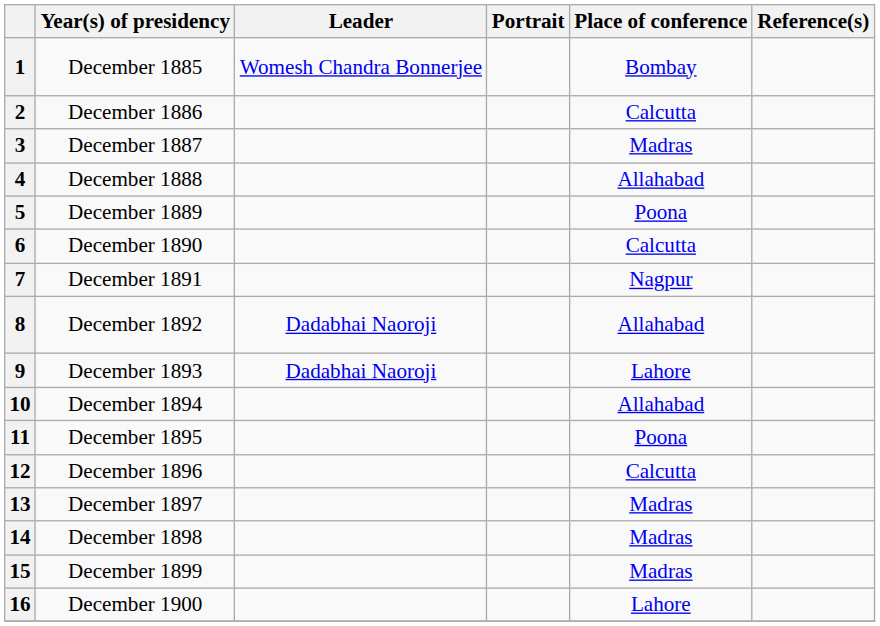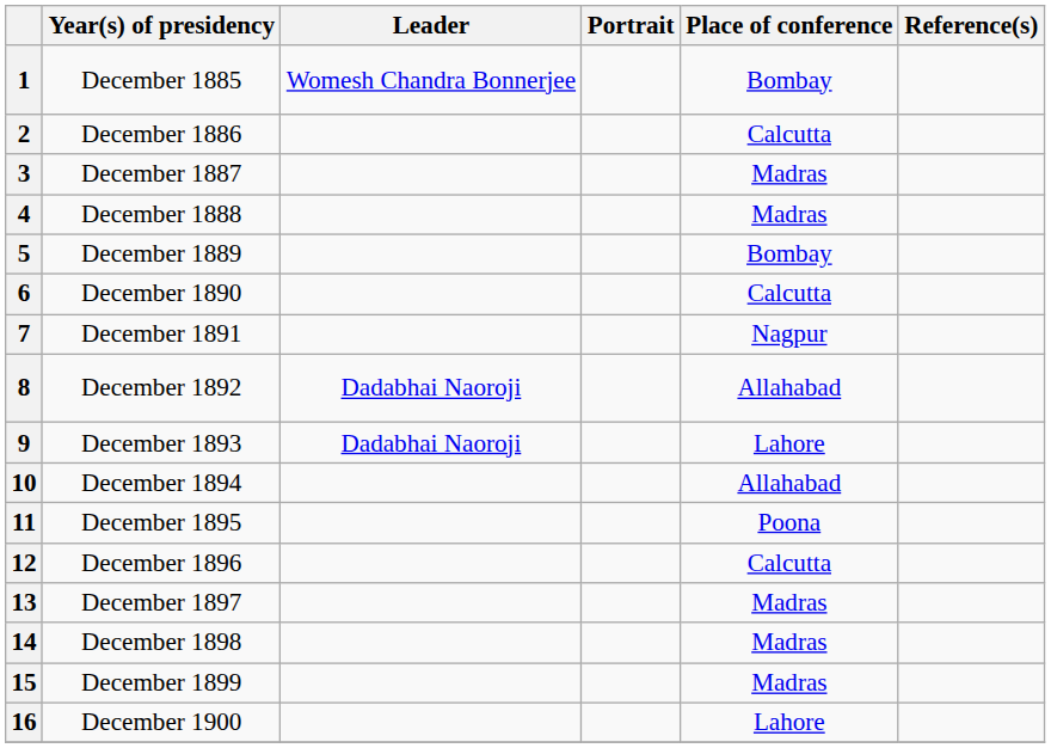 <table class="wikitable sortable" style="text-align:center" width="calc(100%-23em)">
 <tr>
 <th scope="col"></th>
 <th scope="col">Year(s) of presidency</th>
 <th class="sortable">Leader</th>
 <th class="unsortable">Portrait</th>
 <th scope="col">Place of conference</th>
 <th class="unsortable">Reference(s)</th>
 </tr>
 <tr>
 <th scope="row">1</th>
 <td>December 1885</td>
 <td><a href='#'>Womesh Chandra Bonnerjee</a></td>
 <td></td>
 <td><a href='#'>Bombay</a></td>
 <td><br><br></td>
 </tr>
 <tr>
 <th scope="row">2</th>
 <td>December 1886</td>
 <td></td>
 <td></td>
 <td><a href='#'>Calcutta</a></td>
 <td><br></td>
 </tr>
 <tr>
 <th scope="row">3</th>
 <td>December 1887</td>
 <td></td>
 <td></td>
 <td><a href='#'>Madras</a></td>
 <td><br></td>
 </tr>
 <tr>
 <th scope="row">4</th>
 <td>December 1888</td>
 <td></td>
 <td></td>
-<td><a href='#'>Allahabad</a></td>
+<td><a href='#'>Madras</a></td>
 <td><br></td>
 </tr>
 <tr>
 <th scope="row">5</th>
 <td>December 1889</td>
 <td></td>
 <td></td>
-<td><a href='#'>Poona</a></td>
+<td><a href='#'>Bombay</a></td>
 <td></td>
 </tr>
 <tr>
 <th scope="row">6</th>
 <td>December 1890</td>
 <td></td>
 <td></td>
 <td><a href='#'>Calcutta</a></td>
 <td></td>
 </tr>
 <tr>
 <th scope="row">7</th>
 <td>December 1891</td>
 <td></td>
 <td></td>
 <td><a href='#'>Nagpur</a></td>
 <td></td>
 </tr>
 <tr>
 <th scope="row">8</th>
 <td>December 1892</td>
 <td><a href='#'>Dadabhai Naoroji</a></td>
 <td></td>
 <td><a href='#'>Allahabad</a></td>
 <td><br><br></td>
 </tr>
 <tr>
 <th scope="row">9</th>
 <td>December 1893</td>
 <td><a href='#'>Dadabhai Naoroji</a></td>
 <td></td>
 <td><a href='#'>Lahore</a></td>
 <td></td>
 </tr>
 <tr>
 <th scope="row">10</th>
 <td>December 1894</td>
 <td></td>
 <td></td>
 <td><a href='#'>Allahabad</a></td>
 <td></td>
 </tr>
 <tr>
 <th scope="row">11</th>
 <td>December 1895</td>
 <td></td>
 <td></td>
 <td><a href='#'>Poona</a></td>
 <td></td>
 </tr>
 <tr>
 <th scope="row">12</th>
 <td>December 1896</td>
 <td></td>
 <td></td>
 <td><a href='#'>Calcutta</a></td>
 <td></td>
 </tr>
 <tr>
 <th scope="row">13</th>
 <td>December 1897</td>
 <td></td>
 <td></td>
 <td><a href='#'>Madras</a></td>
 <td></td>
 </tr>
 <tr>
 <th scope="row">14</th>
 <td>December 1898</td>
 <td></td>
 <td></td>
 <td><a href='#'>Madras</a></td>
 <td></td>
 </tr>
 <tr>
 <th scope="row">15</th>
 <td>December 1899</td>
 <td></td>
 <td></td>
 <td><a href='#'>Madras</a></td>
 <td></td>
 </tr>
 <tr>
 <th scope="row">16</th>
 <td>December 1900</td>
 <td></td>
 <td></td>
 <td><a href='#'>Lahore</a></td>
 <td></td>
 </tr>
 <tr>
 </tr>
 </table>
